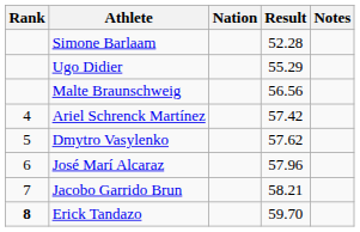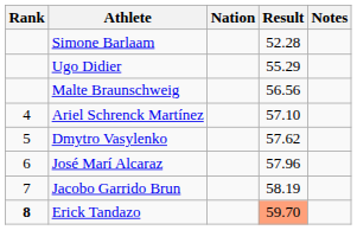 <table class="wikitable sortable" style="text-align:center">
 <tr>
 <th>Rank</th>
 <th>Athlete</th>
 <th>Nation</th>
 <th>Result</th>
 <th>Notes</th>
 </tr>
 <tr>
 <td></td>
 <td align="left"><a href='#'>Simone Barlaam</a></td>
 <td align="left"></td>
 <td>52.28</td>
 <td></td>
 </tr>
 <tr>
 <td></td>
 <td align="left"><a href='#'>Ugo Didier</a></td>
 <td align="left"></td>
 <td>55.29</td>
 <td></td>
 </tr>
 <tr>
 <td></td>
 <td align="left"><a href='#'>Malte Braunschweig</a></td>
 <td align="left"></td>
 <td>56.56</td>
 <td></td>
 </tr>
 <tr>
 <td>4</td>
 <td align="left"><a href='#'>Ariel Schrenck Martínez</a></td>
 <td align="left"></td>
-<td>57.42</td>
+<td>57.10</td>
 <td></td>
 </tr>
 <tr>
 <td>5</td>
 <td align="left"><a href='#'>Dmytro Vasylenko</a></td>
 <td align="left"></td>
 <td>57.62</td>
 <td></td>
 </tr>
 <tr>
 <td>6</td>
 <td align="left"><a href='#'>José Marí Alcaraz</a></td>
 <td align="left"></td>
 <td>57.96</td>
 <td></td>
 </tr>
 <tr>
 <td>7</td>
 <td align="left"><a href='#'>Jacobo Garrido Brun</a></td>
 <td align="left"></td>
-<td>58.21</td>
+<td>58.19</td>
 <td></td>
 </tr>
 <tr>
 <td><strong>8</strong></td>
 <td align="left"><a href='#'>Erick Tandazo</a></td>
 <td align="left"></td>
-<td>59.70</td>
+<td style="background: lightsalmon;">59.70</td>
 <td></td>
 </tr>
 </table>
